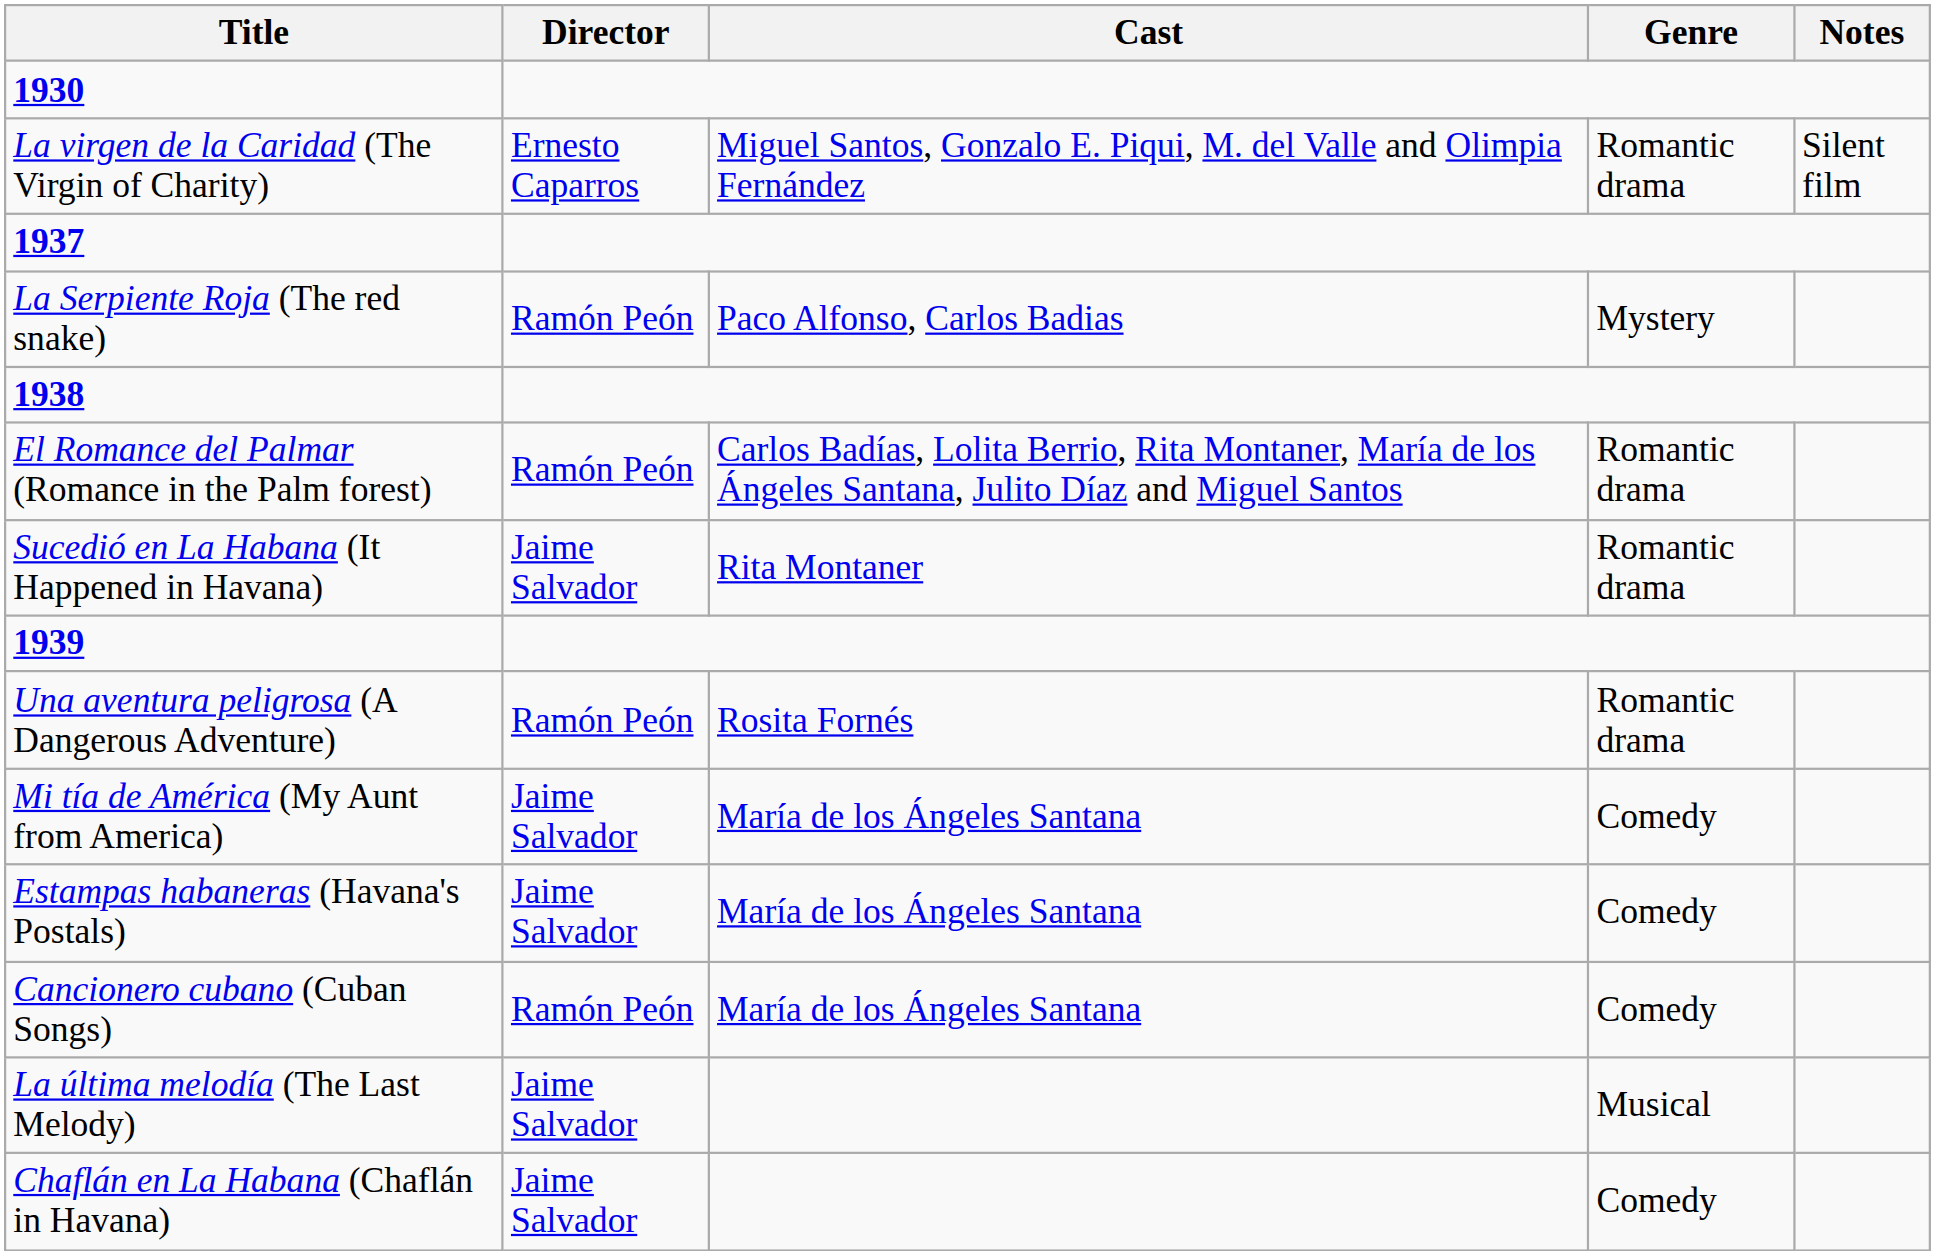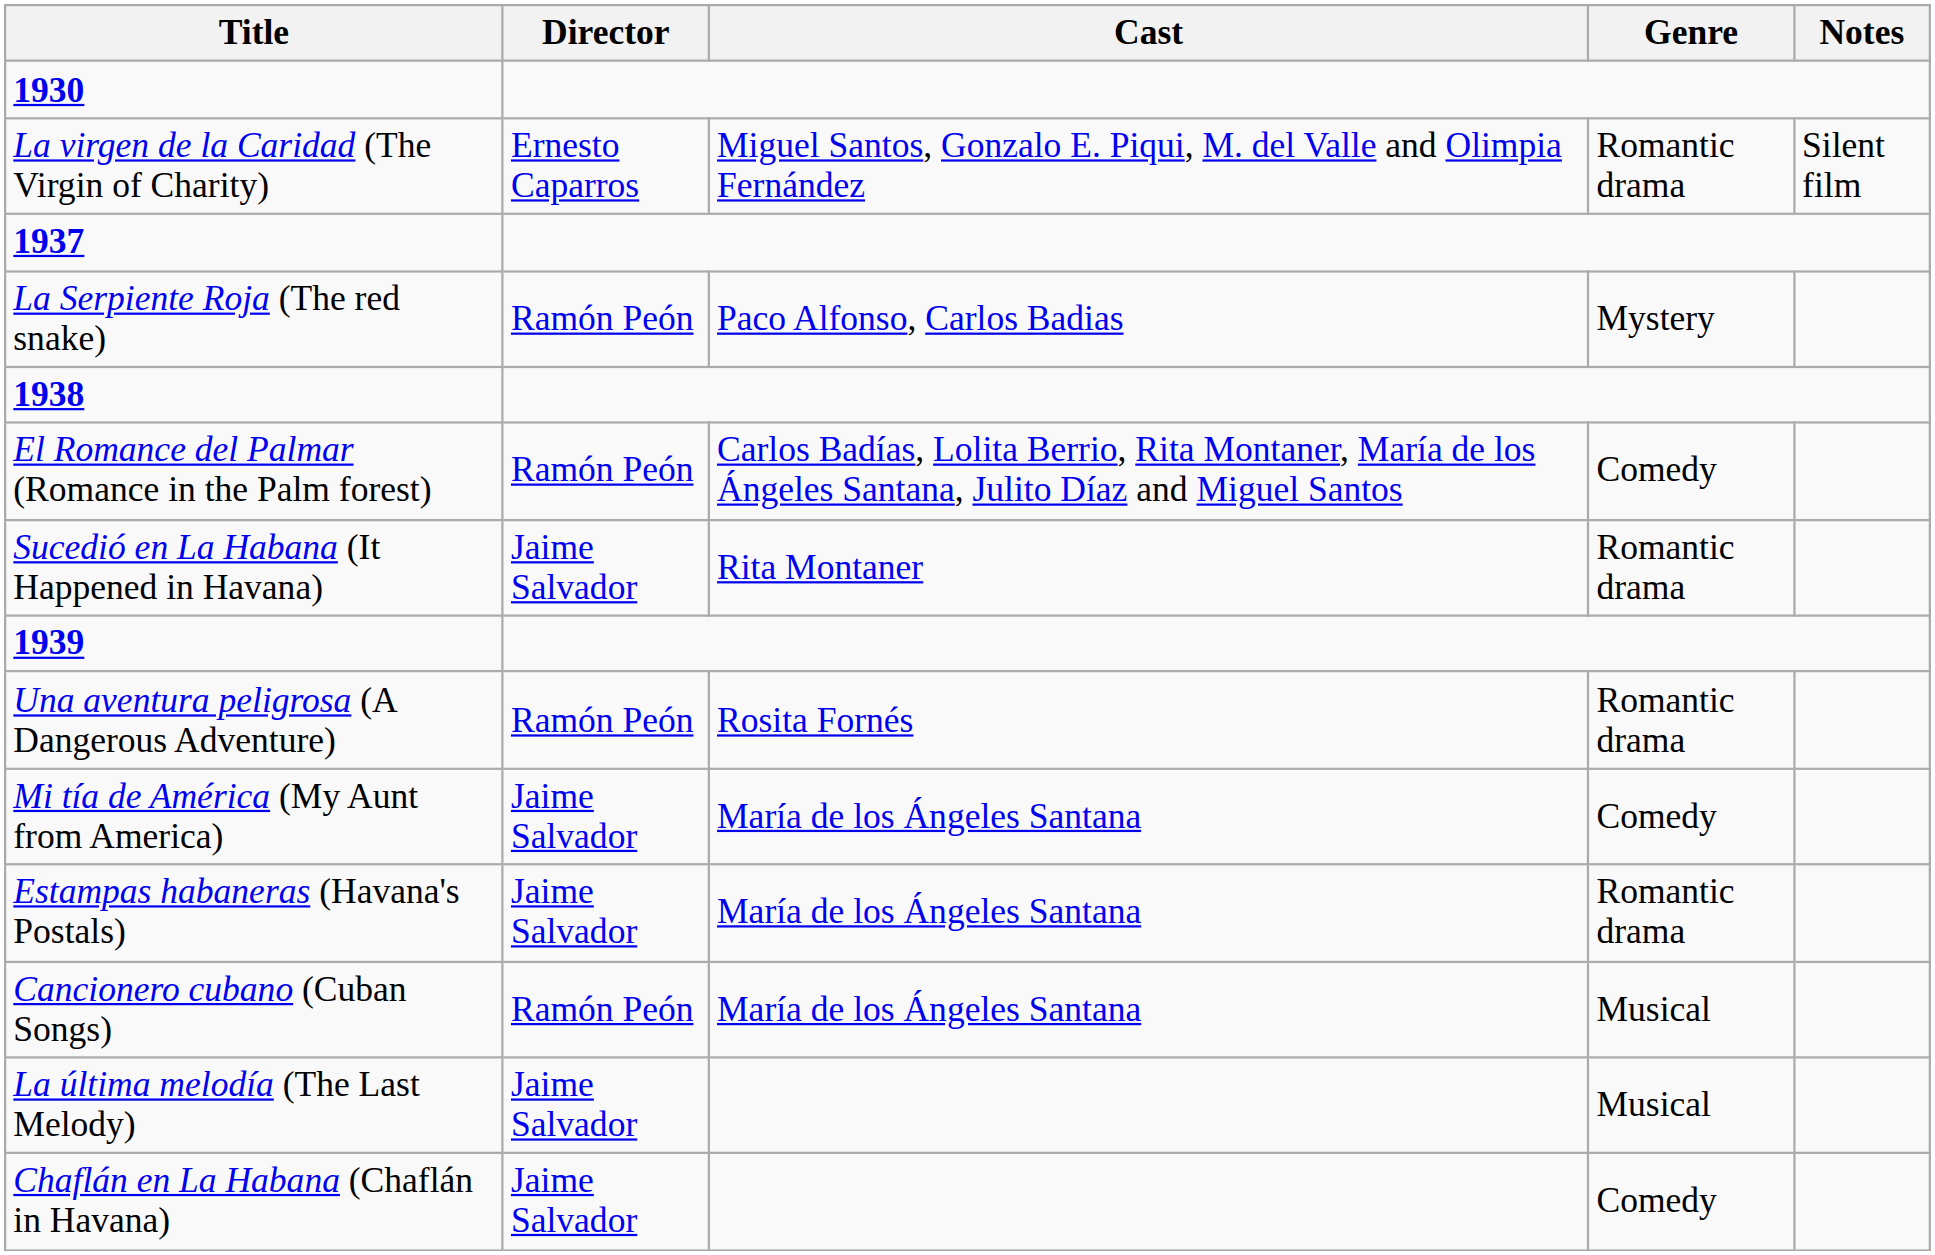 <table class="wikitable">
 <tr>
 <th>Title</th>
 <th>Director</th>
 <th>Cast</th>
 <th>Genre</th>
 <th>Notes</th>
 </tr>
 <tr>
 <td><strong><a href='#'>1930</a></strong></td>
 </tr>
 <tr>
 <td><em><a href='#'>La virgen de la Caridad</a></em> (The Virgin of Charity)</td>
 <td><a href='#'>Ernesto Caparros</a></td>
 <td><a href='#'>Miguel Santos</a>, <a href='#'>Gonzalo E. Piqui</a>, <a href='#'>M. del Valle</a> and <a href='#'>Olimpia Fernández</a></td>
 <td>Romantic drama</td>
 <td>Silent film</td>
 </tr>
 <tr>
 <td><strong><a href='#'>1937</a></strong></td>
 </tr>
 <tr>
 <td><em><a href='#'>La Serpiente Roja</a></em> (The red snake)</td>
 <td><a href='#'>Ramón Peón</a></td>
 <td><a href='#'>Paco Alfonso</a>, <a href='#'>Carlos Badias</a></td>
 <td>Mystery</td>
 <td></td>
 </tr>
 <tr>
 <td><strong><a href='#'>1938</a></strong></td>
 </tr>
 <tr>
 <td><em><a href='#'>El Romance del Palmar</a></em> (Romance in the Palm forest)</td>
 <td><a href='#'>Ramón Peón</a></td>
 <td><a href='#'>Carlos Badías</a>, <a href='#'>Lolita Berrio</a>, <a href='#'>Rita Montaner</a>, <a href='#'>María de los Ángeles Santana</a>, <a href='#'>Julito Díaz</a> and <a href='#'>Miguel Santos</a></td>
-<td>Romantic drama</td>
+<td>Comedy</td>
 <td></td>
 </tr>
 <tr>
 <td><em><a href='#'>Sucedió en La Habana</a></em> (It Happened in Havana)</td>
 <td><a href='#'>Jaime Salvador</a></td>
 <td><a href='#'>Rita Montaner</a></td>
 <td>Romantic drama</td>
 <td></td>
 </tr>
 <tr>
 <td><strong><a href='#'>1939</a></strong></td>
 </tr>
 <tr>
 <td><em><a href='#'>Una aventura peligrosa</a></em> (A Dangerous Adventure)</td>
 <td><a href='#'>Ramón Peón</a></td>
 <td><a href='#'>Rosita Fornés</a></td>
 <td>Romantic drama</td>
 <td></td>
 </tr>
 <tr>
 <td><em><a href='#'>Mi tía de América</a></em> (My Aunt from America)</td>
 <td><a href='#'>Jaime Salvador</a></td>
 <td><a href='#'>María de los Ángeles Santana</a></td>
 <td>Comedy</td>
 <td></td>
 </tr>
 <tr>
 <td><em><a href='#'>Estampas habaneras</a></em> (Havana's Postals)</td>
 <td><a href='#'>Jaime Salvador</a></td>
 <td><a href='#'>María de los Ángeles Santana</a></td>
-<td>Comedy</td>
+<td>Romantic drama</td>
 <td></td>
 </tr>
 <tr>
 <td><em><a href='#'>Cancionero cubano</a></em> (Cuban Songs)</td>
 <td><a href='#'>Ramón Peón</a></td>
 <td><a href='#'>María de los Ángeles Santana</a></td>
-<td>Comedy</td>
+<td>Musical</td>
 <td></td>
 </tr>
 <tr>
 <td><em><a href='#'>La última melodía</a></em> (The Last Melody)</td>
 <td><a href='#'>Jaime Salvador</a></td>
 <td></td>
 <td>Musical</td>
 <td></td>
 </tr>
 <tr>
 <td><em><a href='#'>Chaflán en La Habana</a></em> (Chaflán in Havana)</td>
 <td><a href='#'>Jaime Salvador</a></td>
 <td></td>
 <td>Comedy</td>
 <td></td>
 </tr>
 </table>
